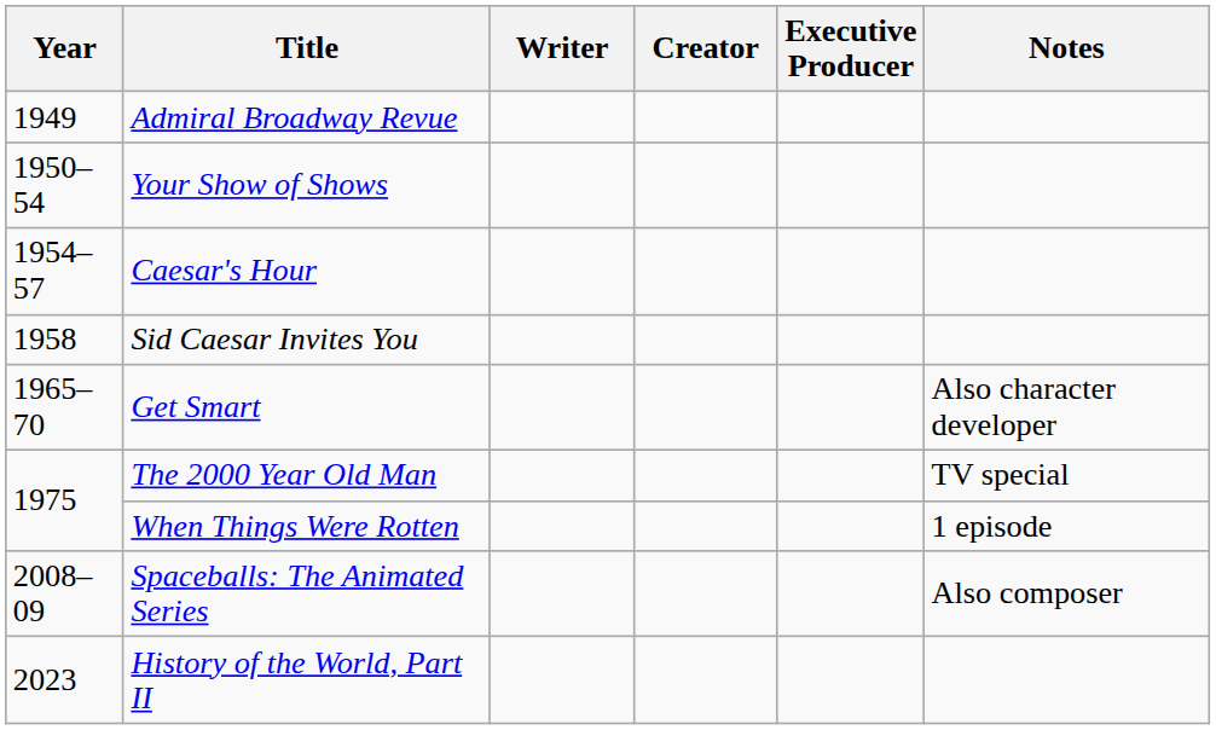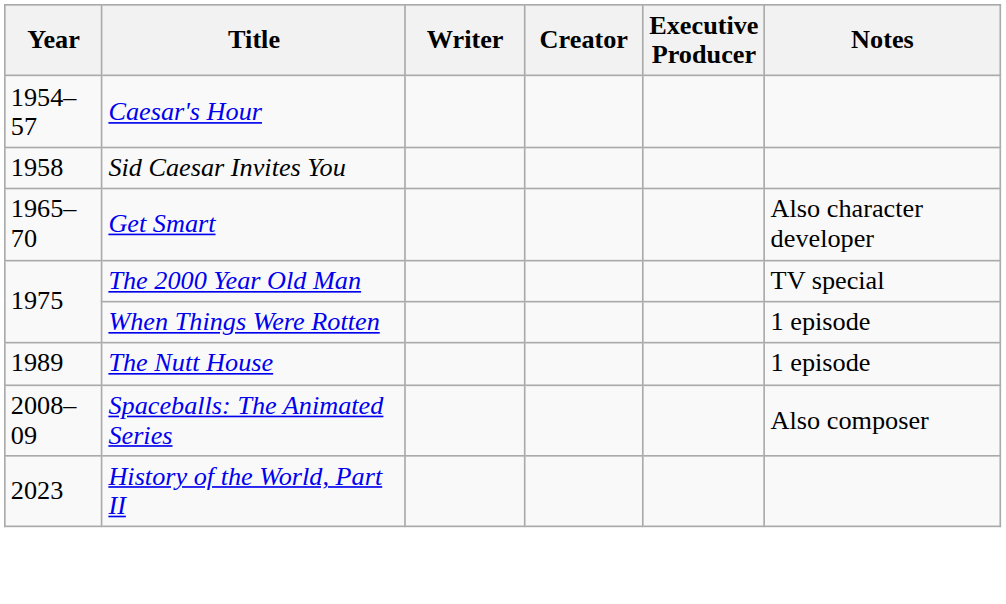 <table class="wikitable sortable">
 <tr>
 <th>Year</th>
 <th>Title</th>
 <th width=65>Writer</th>
 <th width=65>Creator</th>
 <th width=65>Executive<br>Producer</th>
 <th>Notes</th>
-</tr>
-<tr>
-<td>1949</td>
-<td><em><a href='#'>Admiral Broadway Revue</a></em></td>
-<td></td>
-<td></td>
-<td></td>
-<td></td>
-</tr>
-<tr>
-<td>1950–54</td>
-<td><em><a href='#'>Your Show of Shows</a></em></td>
-<td></td>
-<td></td>
-<td></td>
-<td></td>
 </tr>
 <tr>
 <td>1954–57</td>
 <td><em><a href='#'>Caesar's Hour</a></em></td>
 <td></td>
 <td></td>
 <td></td>
 <td></td>
 </tr>
 <tr>
 <td>1958</td>
 <td><em>Sid Caesar Invites You</em></td>
 <td></td>
 <td></td>
 <td></td>
 <td></td>
 </tr>
 <tr>
 <td>1965–70</td>
 <td><em><a href='#'>Get Smart</a></em></td>
 <td></td>
 <td></td>
 <td></td>
 <td>Also character developer</td>
 </tr>
 <tr>
 <td rowspan=2>1975</td>
 <td data-sort-value="2000 Year Old Man, The"><em><a href='#'>The 2000 Year Old Man</a></em></td>
 <td></td>
 <td></td>
 <td></td>
 <td>TV special</td>
 </tr>
 <tr>
 <td><em><a href='#'>When Things Were Rotten</a></em></td>
 <td></td>
 <td></td>
 <td></td>
 <td>1 episode</td>
 </tr>
 <tr>
+<td>1989</td>
+<td data-sort-value="Nutt House, The"><em><a href='#'>The Nutt House</a></em></td>
+<td></td>
+<td></td>
+<td></td>
+<td>1 episode</td>
+</tr>
+<tr>
 <td>2008–09</td>
 <td><em><a href='#'>Spaceballs: The Animated Series</a></em></td>
 <td></td>
 <td></td>
 <td></td>
 <td>Also composer</td>
 </tr>
 <tr>
 <td>2023</td>
 <td><em><a href='#'>History of the World, Part II</a></em></td>
 <td></td>
 <td></td>
 <td></td>
 <td></td>
 </tr>
 </table>
